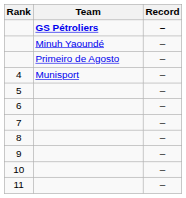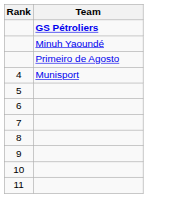 <table class=wikitable style="text-align:center;">
 <tr>
 <th>Rank</th>
 <th width=170>Team</th>
-<th>Record</th>
 </tr>
 <tr>
 <td></td>
 <td align=left> <strong><a href='#'>GS Pétroliers</a></strong></td>
-<td><strong>–</strong></td>
 </tr>
 <tr>
 <td></td>
 <td align=left> <a href='#'>Minuh Yaoundé</a></td>
-<td>–</td>
 </tr>
 <tr>
 <td></td>
 <td align=left> <a href='#'>Primeiro de Agosto</a></td>
-<td>–</td>
 </tr>
 <tr>
 <td>4</td>
 <td align=left> <a href='#'>Munisport</a></td>
-<td>–</td>
 </tr>
 <tr>
 <td>5</td>
 <td></td>
-<td>–</td>
 </tr>
 <tr>
 <td>6</td>
 <td></td>
-<td>–</td>
 </tr>
 <tr>
 <td>7</td>
 <td></td>
-<td>–</td>
 </tr>
 <tr>
 <td>8</td>
 <td></td>
-<td>–</td>
 </tr>
 <tr>
 <td>9</td>
 <td></td>
-<td>–</td>
 </tr>
 <tr>
 <td>10</td>
 <td></td>
-<td>–</td>
 </tr>
 <tr>
 <td>11</td>
 <td></td>
-<td>–</td>
 </tr>
 </table>
